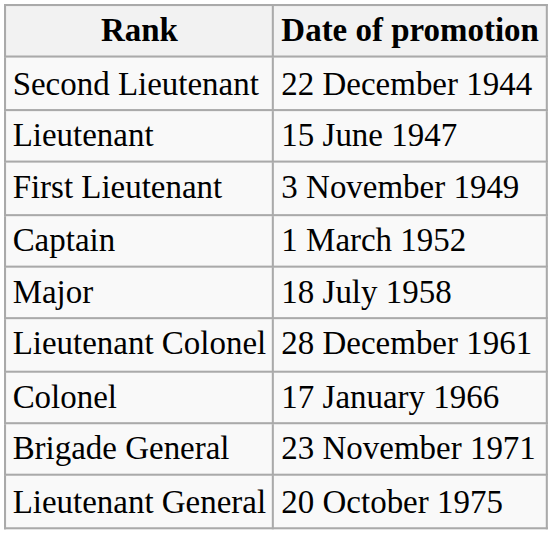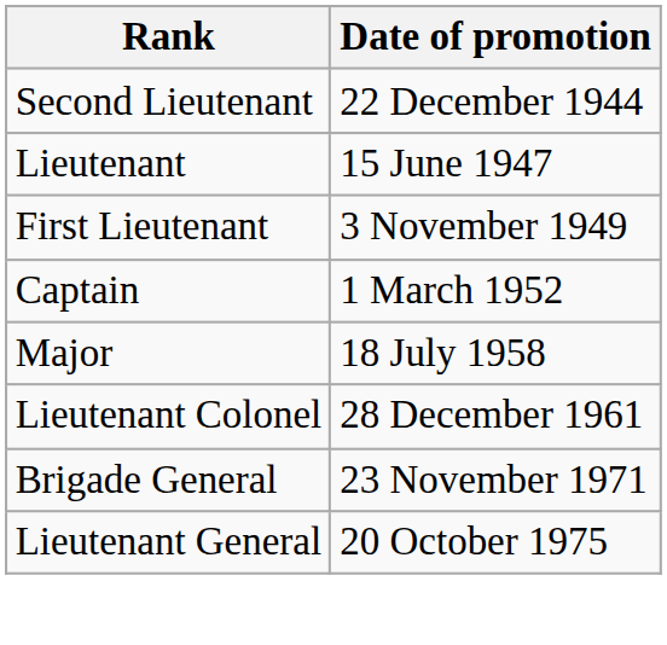 <table class="wikitable">
 <tr>
 <th>Rank</th>
 <th>Date of promotion</th>
 </tr>
 <tr>
 <td>Second Lieutenant</td>
 <td>22 December 1944</td>
 </tr>
 <tr>
 <td>Lieutenant</td>
 <td>15 June 1947</td>
 </tr>
 <tr>
 <td>First Lieutenant</td>
 <td>3 November 1949</td>
 </tr>
 <tr>
 <td>Captain</td>
 <td>1 March 1952</td>
 </tr>
 <tr>
 <td>Major</td>
 <td>18 July 1958</td>
 </tr>
 <tr>
 <td>Lieutenant Colonel</td>
 <td>28 December 1961</td>
 </tr>
 <tr>
-<td>Colonel</td>
-<td>17 January 1966</td>
-</tr>
-<tr>
 <td>Brigade General</td>
 <td>23 November 1971</td>
 </tr>
 <tr>
 <td>Lieutenant General</td>
 <td>20 October 1975</td>
 </tr>
 </table>
